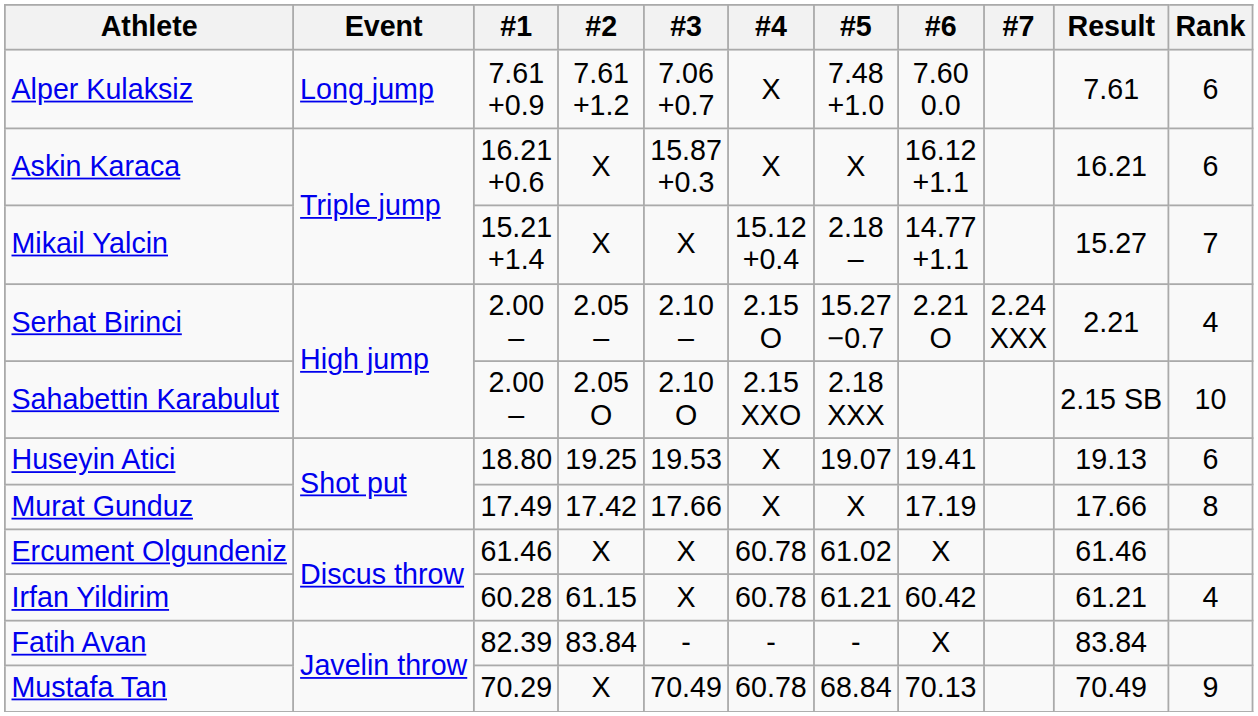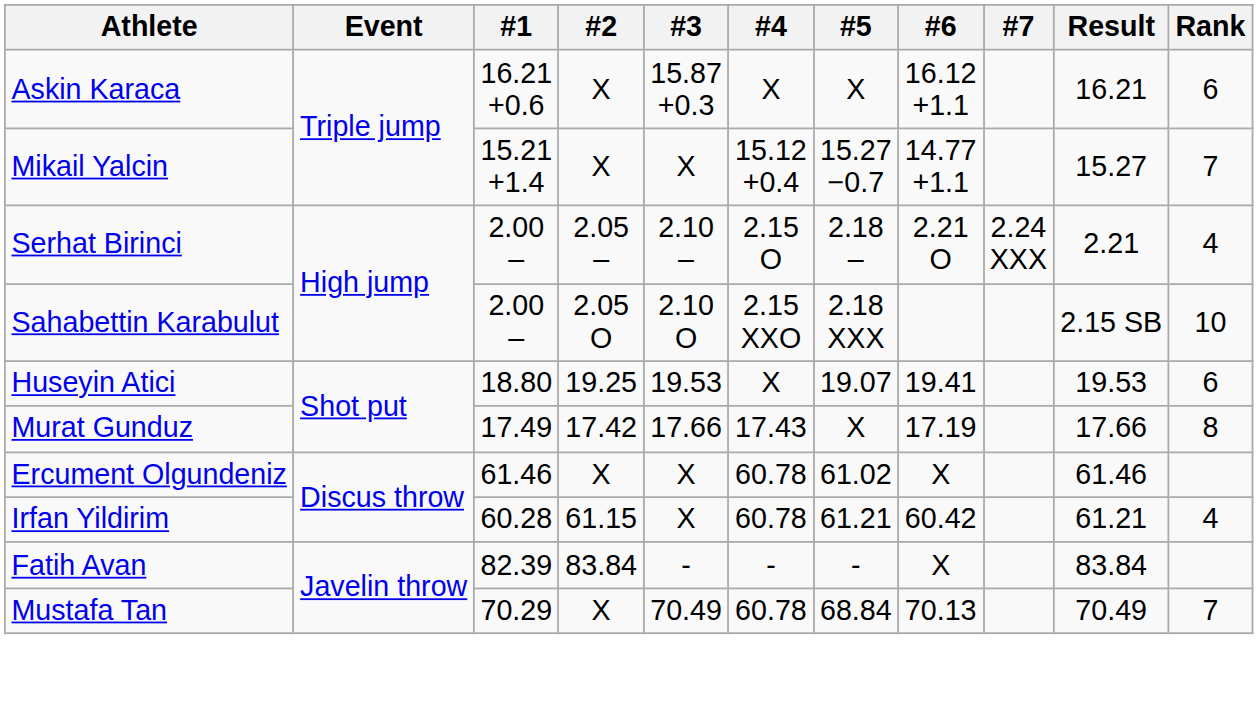 <table class="wikitable" style="text-align:center">
 <tr>
 <th>Athlete</th>
 <th>Event</th>
 <th>#1</th>
 <th>#2</th>
 <th>#3</th>
 <th>#4</th>
 <th>#5</th>
 <th>#6</th>
 <th>#7</th>
 <th>Result</th>
 <th>Rank</th>
-</tr>
-<tr>
-<td align="left"><a href='#'>Alper Kulaksiz</a></td>
-<td align=left><a href='#'>Long jump</a></td>
-<td>7.61 <br> +0.9</td>
-<td>7.61 <br> +1.2</td>
-<td>7.06 <br> +0.7</td>
-<td>X</td>
-<td>7.48 <br> +1.0</td>
-<td>7.60 <br> 0.0</td>
-<td></td>
-<td>7.61</td>
-<td>6</td>
 </tr>
 <tr>
 <td align="left"><a href='#'>Askin Karaca</a></td>
 <td align=left rowspan=2><a href='#'>Triple jump</a></td>
 <td>16.21 <br> +0.6</td>
 <td>X</td>
 <td>15.87 <br> +0.3</td>
 <td>X</td>
 <td>X</td>
 <td>16.12 <br> +1.1</td>
 <td></td>
 <td>16.21</td>
 <td>6</td>
 </tr>
 <tr>
 <td align="left"><a href='#'>Mikail Yalcin</a></td>
 <td>15.21 <br> +1.4</td>
 <td>X</td>
 <td>X</td>
 <td>15.12 <br> +0.4</td>
-<td>2.18 <br> –</td>
+<td>15.27 <br> −0.7</td>
 <td>14.77 <br> +1.1</td>
 <td></td>
 <td>15.27</td>
 <td>7</td>
 </tr>
 <tr>
 <td align="left"><a href='#'>Serhat Birinci</a></td>
 <td align=left rowspan=2><a href='#'>High jump</a></td>
 <td>2.00 <br> –</td>
 <td>2.05 <br> –</td>
 <td>2.10 <br> –</td>
 <td>2.15 <br> O</td>
-<td>15.27 <br> −0.7</td>
+<td>2.18 <br> –</td>
 <td>2.21 <br> O</td>
 <td>2.24 <br> XXX</td>
 <td>2.21</td>
 <td>4</td>
 </tr>
 <tr>
 <td align="left"><a href='#'>Sahabettin Karabulut</a></td>
 <td>2.00 <br> –</td>
 <td>2.05 <br> O</td>
 <td>2.10 <br> O</td>
 <td>2.15 <br> XXO</td>
 <td>2.18 <br> XXX</td>
 <td></td>
 <td></td>
 <td>2.15 SB</td>
 <td>10</td>
 </tr>
 <tr>
 <td align="left"><a href='#'>Huseyin Atici</a></td>
 <td align=left rowspan=2><a href='#'>Shot put</a></td>
 <td>18.80</td>
 <td>19.25</td>
 <td>19.53</td>
 <td>X</td>
 <td>19.07</td>
 <td>19.41</td>
 <td></td>
-<td>19.13</td>
+<td>19.53</td>
 <td>6</td>
 </tr>
 <tr>
 <td align="left"><a href='#'>Murat Gunduz</a></td>
 <td>17.49</td>
 <td>17.42</td>
 <td>17.66</td>
-<td>X</td>
+<td>17.43</td>
 <td>X</td>
 <td>17.19</td>
 <td></td>
 <td>17.66</td>
 <td>8</td>
 </tr>
 <tr>
 <td align="left"><a href='#'>Ercument Olgundeniz</a></td>
 <td align=left rowspan=2><a href='#'>Discus throw</a></td>
 <td>61.46</td>
 <td>X</td>
 <td>X</td>
 <td>60.78</td>
 <td>61.02</td>
 <td>X</td>
 <td></td>
 <td>61.46</td>
 <td></td>
 </tr>
 <tr>
 <td align="left"><a href='#'>Irfan Yildirim</a></td>
 <td>60.28</td>
 <td>61.15</td>
 <td>X</td>
 <td>60.78</td>
 <td>61.21</td>
 <td>60.42</td>
 <td></td>
 <td>61.21</td>
 <td>4</td>
 </tr>
 <tr>
 <td align="left"><a href='#'>Fatih Avan</a></td>
 <td align=left rowspan=2><a href='#'>Javelin throw</a></td>
 <td>82.39</td>
 <td>83.84</td>
 <td>-</td>
 <td>-</td>
 <td>-</td>
 <td>X</td>
 <td></td>
 <td>83.84</td>
 <td></td>
 </tr>
 <tr>
 <td align="left"><a href='#'>Mustafa Tan</a></td>
 <td>70.29</td>
 <td>X</td>
 <td>70.49</td>
 <td>60.78</td>
 <td>68.84</td>
 <td>70.13</td>
 <td></td>
 <td>70.49</td>
-<td>9</td>
+<td>7</td>
 </tr>
 </table>
